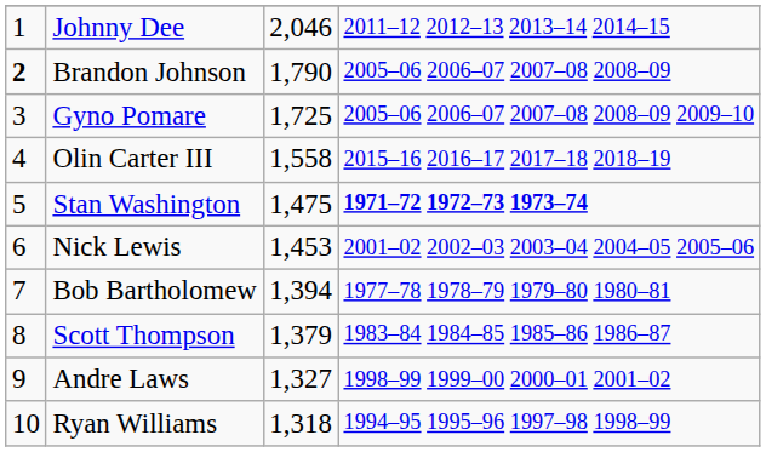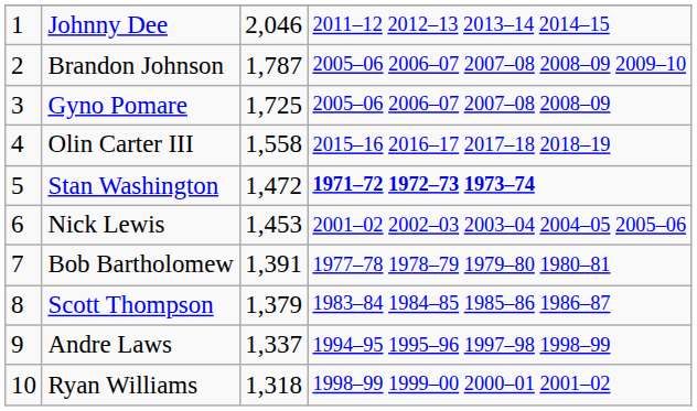 <table class="wikitable">
 <tr>
 </tr>
 <tr>
 <td>1</td>
 <td><a href='#'>Johnny Dee</a></td>
 <td>2,046</td>
 <td style="font-size:80%;"><a href='#'>2011–12</a> <a href='#'>2012–13</a> <a href='#'>2013–14</a> <a href='#'>2014–15</a></td>
 </tr>
 <tr>
-<td><strong>2</strong></td>
+<td>2</td>
 <td>Brandon Johnson</td>
-<td>1,790</td>
-<td style="font-size:80%;"><a href='#'>2005–06</a> <a href='#'>2006–07</a> <a href='#'>2007–08</a> <a href='#'>2008–09</a></td>
+<td>1,787</td>
+<td style="font-size:80%;"><a href='#'>2005–06</a> <a href='#'>2006–07</a> <a href='#'>2007–08</a> <a href='#'>2008–09</a> <a href='#'>2009–10</a></td>
 </tr>
 <tr>
 <td>3</td>
 <td><a href='#'>Gyno Pomare</a></td>
 <td>1,725</td>
-<td style="font-size:80%;"><a href='#'>2005–06</a> <a href='#'>2006–07</a> <a href='#'>2007–08</a> <a href='#'>2008–09</a> <a href='#'>2009–10</a></td>
+<td style="font-size:80%;"><a href='#'>2005–06</a> <a href='#'>2006–07</a> <a href='#'>2007–08</a> <a href='#'>2008–09</a></td>
 </tr>
 <tr>
 <td>4</td>
 <td>Olin Carter III</td>
 <td>1,558</td>
 <td style="font-size:80%;"><a href='#'>2015–16</a> <a href='#'>2016–17</a> <a href='#'>2017–18</a> <a href='#'>2018–19</a></td>
 </tr>
 <tr>
 <td>5</td>
 <td><a href='#'>Stan Washington</a></td>
-<td>1,475</td>
+<td>1,472</td>
 <td style="font-size:80%;"><strong><a href='#'>1971–72</a> <a href='#'>1972–73</a> <a href='#'>1973–74</a></strong></td>
 </tr>
 <tr>
 <td>6</td>
 <td>Nick Lewis</td>
 <td>1,453</td>
 <td style="font-size:80%;"><a href='#'>2001–02</a> <a href='#'>2002–03</a> <a href='#'>2003–04</a> <a href='#'>2004–05</a> <a href='#'>2005–06</a></td>
 </tr>
 <tr>
 <td>7</td>
 <td>Bob Bartholomew</td>
-<td>1,394</td>
+<td>1,391</td>
 <td style="font-size:80%;"><a href='#'>1977–78</a> <a href='#'>1978–79</a> <a href='#'>1979–80</a> <a href='#'>1980–81</a></td>
 </tr>
 <tr>
 <td>8</td>
 <td><a href='#'>Scott Thompson</a></td>
 <td>1,379</td>
 <td style="font-size:80%;"><a href='#'>1983–84</a> <a href='#'>1984–85</a> <a href='#'>1985–86</a> <a href='#'>1986–87</a></td>
 </tr>
 <tr>
 <td>9</td>
 <td>Andre Laws</td>
-<td>1,327</td>
-<td style="font-size:80%;"><a href='#'>1998–99</a> <a href='#'>1999–00</a> <a href='#'>2000–01</a> <a href='#'>2001–02</a></td>
+<td>1,337</td>
+<td style="font-size:80%;"><a href='#'>1994–95</a> <a href='#'>1995–96</a> <a href='#'>1997–98</a> <a href='#'>1998–99</a></td>
 </tr>
 <tr>
 <td>10</td>
 <td>Ryan Williams</td>
 <td>1,318</td>
-<td style="font-size:80%;"><a href='#'>1994–95</a> <a href='#'>1995–96</a> <a href='#'>1997–98</a> <a href='#'>1998–99</a></td>
+<td style="font-size:80%;"><a href='#'>1998–99</a> <a href='#'>1999–00</a> <a href='#'>2000–01</a> <a href='#'>2001–02</a></td>
 </tr>
 </table>
